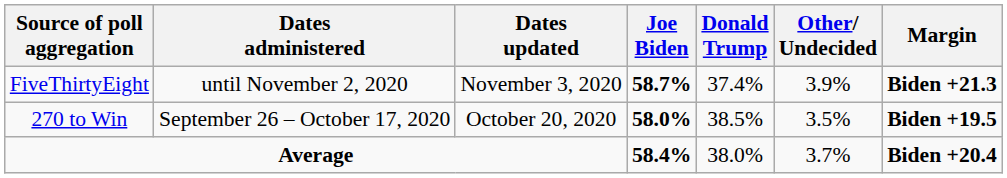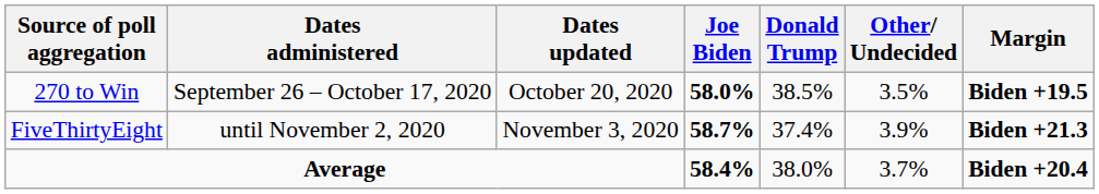 <table class="wikitable sortable" style="text-align:center;font-size:90%;line-height:17px">
 <tr>
 <th>Source of poll<br>aggregation</th>
 <th>Dates<br> administered</th>
 <th>Dates<br> updated</th>
 <th class="unsortable"><a href='#'>Joe<br>Biden</a><br><small></small></th>
 <th class="unsortable"><a href='#'>Donald<br>Trump</a><br><small></small></th>
 <th class="unsortable"><a href='#'>Other</a>/<br>Undecided<br></th>
 <th>Margin</th>
 </tr>
 <tr>
+<td><a href='#'>270 to Win</a></td>
+<td>September 26 – October 17, 2020</td>
+<td>October 20, 2020</td>
+<td><strong>58.0%</strong></td>
+<td>38.5%</td>
+<td>3.5%</td>
+<td><strong>Biden +19.5</strong></td>
+</tr>
+<tr>
 <td><a href='#'>FiveThirtyEight</a></td>
 <td>until November 2, 2020</td>
 <td>November 3, 2020</td>
 <td><strong>58.7%</strong></td>
 <td>37.4%</td>
 <td>3.9%</td>
 <td><strong>Biden +21.3</strong></td>
 </tr>
 <tr>
-<td><a href='#'>270 to Win</a></td>
-<td>September 26 – October 17, 2020</td>
-<td>October 20, 2020</td>
-<td><strong>58.0%</strong></td>
-<td>38.5%</td>
-<td>3.5%</td>
-<td><strong>Biden +19.5</strong></td>
-</tr>
-<tr>
 <td colspan="3"><strong>Average</strong></td>
 <td><strong>58.4%</strong></td>
 <td>38.0%</td>
 <td>3.7%</td>
 <td><strong>Biden +20.4</strong></td>
 </tr>
 </table>
